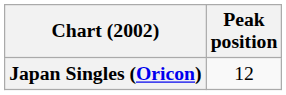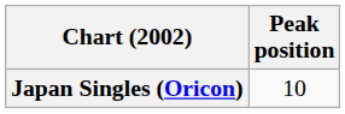 <table class="wikitable plainrowheaders">
 <tr>
 <th>Chart (2002)</th>
 <th>Peak<br>position</th>
 </tr>
 <tr>
 <th scope="row">Japan Singles (<a href='#'>Oricon</a>)</th>
-<td align="center">12</td>
+<td align="center">10</td>
 </tr>
 </table>
